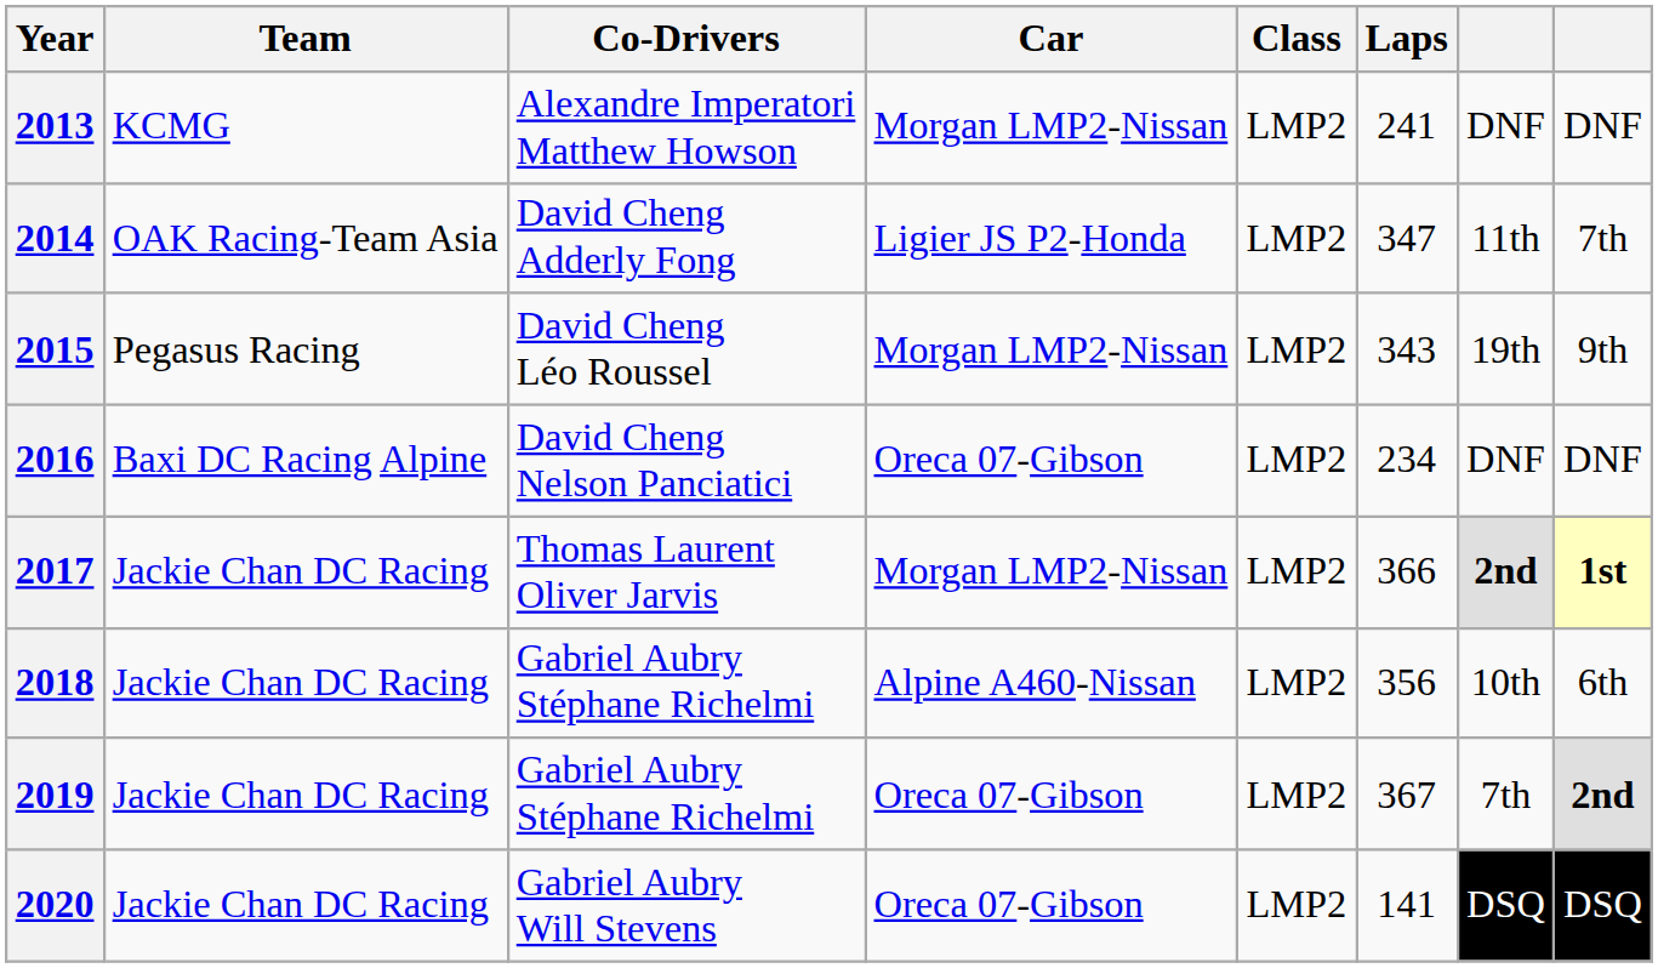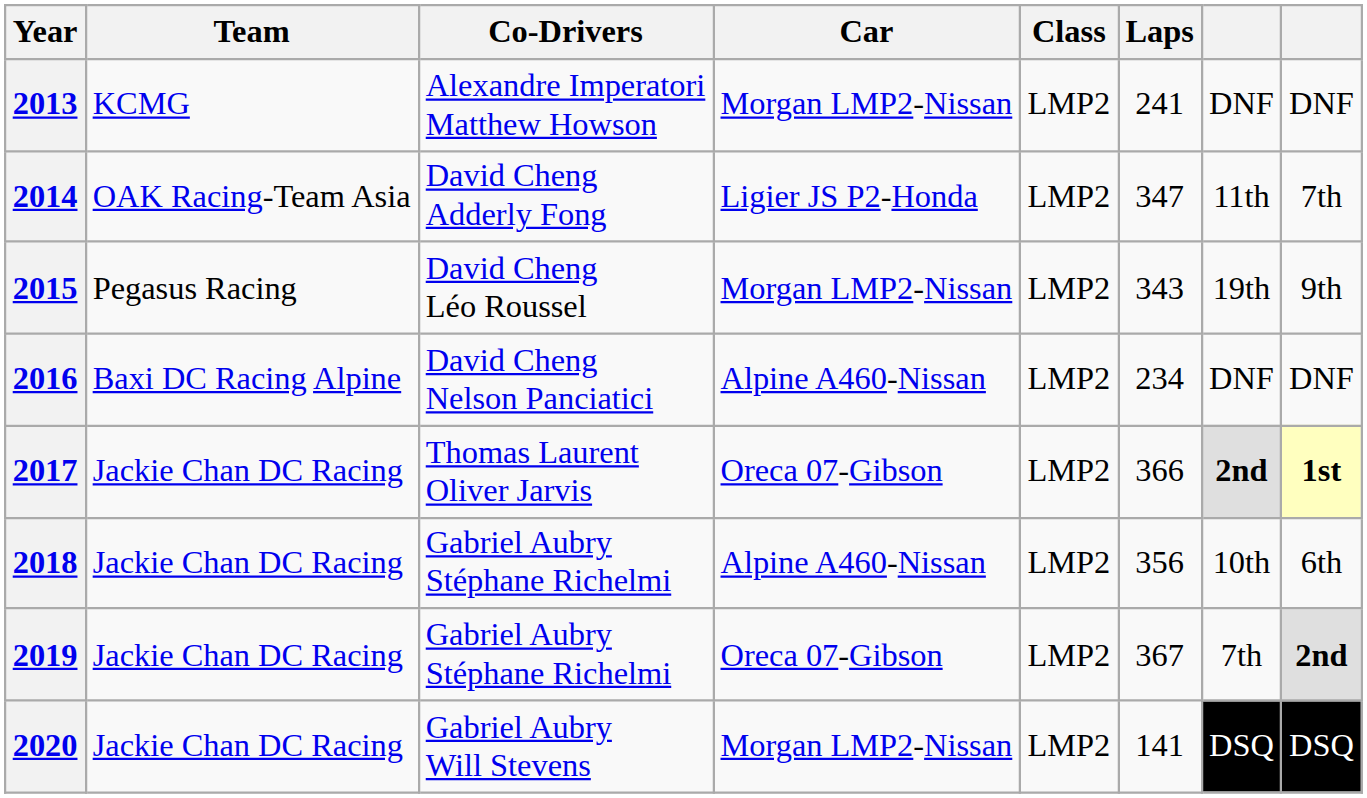 <table class="wikitable" style="text-align:center; font-size:90%">
 <tr>
 <th>Year</th>
 <th>Team</th>
 <th>Co-Drivers</th>
 <th>Car</th>
 <th>Class</th>
 <th>Laps</th>
 <th></th>
 <th></th>
 </tr>
 <tr>
 <th><a href='#'>2013</a></th>
 <td align="left"> <a href='#'>KCMG</a></td>
 <td align="left" nowrap> <a href='#'>Alexandre Imperatori</a><br> <a href='#'>Matthew Howson</a></td>
 <td align="left" nowrap><a href='#'>Morgan LMP2</a>-<a href='#'>Nissan</a></td>
 <td>LMP2</td>
 <td>241</td>
 <td>DNF</td>
 <td>DNF</td>
 </tr>
 <tr>
 <th><a href='#'>2014</a></th>
 <td align="left"> <a href='#'>OAK Racing</a>-Team Asia</td>
 <td align="left"> <a href='#'>David Cheng</a><br> <a href='#'>Adderly Fong</a></td>
 <td align="left"><a href='#'>Ligier JS P2</a>-<a href='#'>Honda</a></td>
 <td>LMP2</td>
 <td>347</td>
 <td>11th</td>
 <td>7th</td>
 </tr>
 <tr>
 <th><a href='#'>2015</a></th>
 <td align="left"> Pegasus Racing</td>
 <td align="left"> <a href='#'>David Cheng</a><br> Léo Roussel</td>
 <td align="left"><a href='#'>Morgan LMP2</a>-<a href='#'>Nissan</a></td>
 <td>LMP2</td>
 <td>343</td>
 <td>19th</td>
 <td>9th</td>
 </tr>
 <tr>
 <th><a href='#'>2016</a></th>
 <td align="left"> <a href='#'>Baxi DC Racing</a> <a href='#'>Alpine</a></td>
 <td align="left"> <a href='#'>David Cheng</a><br> <a href='#'>Nelson Panciatici</a></td>
-<td align="left"><a href='#'>Oreca 07</a>-<a href='#'>Gibson</a></td>
+<td align="left"><a href='#'>Alpine A460</a>-<a href='#'>Nissan</a></td>
 <td>LMP2</td>
 <td>234</td>
 <td>DNF</td>
 <td>DNF</td>
 </tr>
 <tr>
 <th><a href='#'>2017</a></th>
 <td align="left"> <a href='#'>Jackie Chan DC Racing</a></td>
 <td align="left"> <a href='#'>Thomas Laurent</a><br> <a href='#'>Oliver Jarvis</a></td>
-<td align="left"><a href='#'>Morgan LMP2</a>-<a href='#'>Nissan</a></td>
+<td align="left"><a href='#'>Oreca 07</a>-<a href='#'>Gibson</a></td>
 <td>LMP2</td>
 <td>366</td>
 <td style="background:#dfdfdf;"><strong>2nd</strong></td>
 <td style="background:#ffffbf;"><strong>1st</strong></td>
 </tr>
 <tr>
 <th><a href='#'>2018</a></th>
 <td align="left"> <a href='#'>Jackie Chan DC Racing</a></td>
 <td align="left"> <a href='#'>Gabriel Aubry</a><br> <a href='#'>Stéphane Richelmi</a></td>
 <td align="left"><a href='#'>Alpine A460</a>-<a href='#'>Nissan</a></td>
 <td>LMP2</td>
 <td>356</td>
 <td>10th</td>
 <td>6th</td>
 </tr>
 <tr>
 <th><a href='#'>2019</a></th>
 <td align="left"> <a href='#'>Jackie Chan DC Racing</a></td>
 <td align="left"> <a href='#'>Gabriel Aubry</a><br> <a href='#'>Stéphane Richelmi</a></td>
 <td align="left"><a href='#'>Oreca 07</a>-<a href='#'>Gibson</a></td>
 <td>LMP2</td>
 <td>367</td>
 <td>7th</td>
 <td style="background:#DFDFDF;"><strong>2nd</strong></td>
 </tr>
 <tr>
 <th><a href='#'>2020</a></th>
 <td align="left" nowrap> <a href='#'>Jackie Chan DC Racing</a></td>
 <td align="left"> <a href='#'>Gabriel Aubry</a><br> <a href='#'>Will Stevens</a></td>
-<td align="left"><a href='#'>Oreca 07</a>-<a href='#'>Gibson</a></td>
+<td align="left" nowrap><a href='#'>Morgan LMP2</a>-<a href='#'>Nissan</a></td>
 <td>LMP2</td>
 <td>141</td>
 <td style="background:#000; color:#fff;"><span>DSQ</span></td>
 <td style="background:#000; color:#fff;"><span>DSQ</span></td>
 </tr>
 </table>
